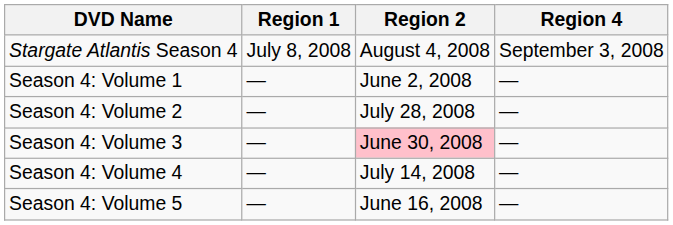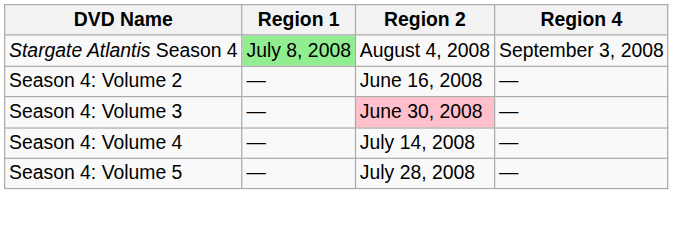 <table class="wikitable">
 <tr>
 <th>DVD Name</th>
 <th>Region 1</th>
 <th>Region 2</th>
 <th>Region 4</th>
 </tr>
 <tr>
 <td><em>Stargate Atlantis</em> Season 4</td>
-<td>July 8, 2008</td>
+<td style="background: lightgreen;">July 8, 2008</td>
 <td>August 4, 2008</td>
 <td>September 3, 2008</td>
 </tr>
 <tr>
-<td>Season 4: Volume 1</td>
-<td>—</td>
-<td>June 2, 2008</td>
-<td>—</td>
-</tr>
-<tr>
 <td>Season 4: Volume 2</td>
 <td>—</td>
-<td>July 28, 2008</td>
+<td>June 16, 2008</td>
 <td>—</td>
 </tr>
 <tr>
 <td>Season 4: Volume 3</td>
 <td>—</td>
 <td style="background: pink;">June 30, 2008</td>
 <td>—</td>
 </tr>
 <tr>
 <td>Season 4: Volume 4</td>
 <td>—</td>
 <td>July 14, 2008</td>
 <td>—</td>
 </tr>
 <tr>
 <td>Season 4: Volume 5</td>
 <td>—</td>
-<td>June 16, 2008</td>
+<td>July 28, 2008</td>
 <td>—</td>
 </tr>
 </table>
